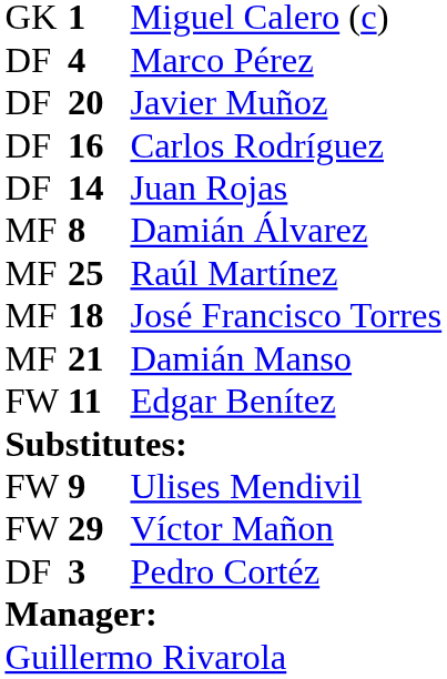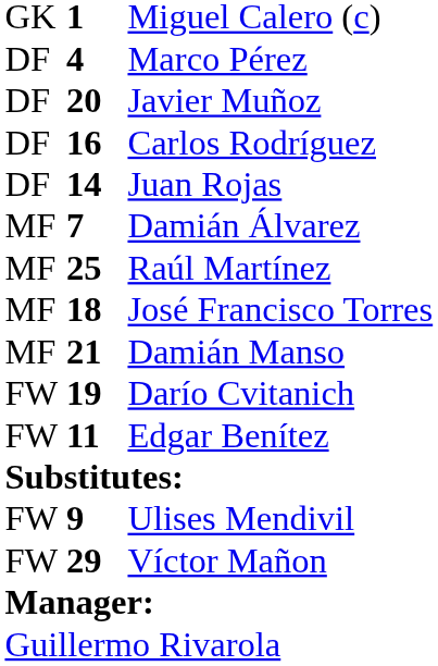 <table style="font-size:90%; margin:0.2em auto;" cellspacing="0" cellpadding="0">
 <tr>
 <th width="25"></th>
 <th width="25"></th>
 </tr>
 <tr>
 <td>GK</td>
 <td><strong>1</strong></td>
 <td> <a href='#'>Miguel Calero</a> (<a href='#'>c</a>)</td>
 </tr>
 <tr>
 <td>DF</td>
 <td><strong>4</strong></td>
 <td> <a href='#'>Marco Pérez</a></td>
 </tr>
 <tr>
 <td>DF</td>
 <td><strong>20</strong></td>
 <td> <a href='#'>Javier Muñoz</a></td>
 </tr>
 <tr>
 <td>DF</td>
 <td><strong>16</strong></td>
 <td> <a href='#'>Carlos Rodríguez</a></td>
 </tr>
 <tr>
 <td>DF</td>
 <td><strong>14</strong></td>
 <td> <a href='#'>Juan Rojas</a></td>
 <td></td>
 <td></td>
 </tr>
 <tr>
 <td>MF</td>
-<td><strong>8</strong></td>
+<td><strong>7</strong></td>
 <td> <a href='#'>Damián Álvarez</a></td>
 </tr>
 <tr>
 <td>MF</td>
 <td><strong>25</strong></td>
 <td> <a href='#'>Raúl Martínez</a></td>
 </tr>
 <tr>
 <td>MF</td>
 <td><strong>18</strong></td>
 <td> <a href='#'>José Francisco Torres</a></td>
 <td></td>
 <td></td>
 </tr>
 <tr>
 <td>MF</td>
 <td><strong>21</strong></td>
 <td> <a href='#'>Damián Manso</a></td>
+</tr>
+<tr>
+<td>FW</td>
+<td><strong>19</strong></td>
+<td> <a href='#'>Darío Cvitanich</a></td>
+<td></td>
+<td></td>
 </tr>
 <tr>
 <td>FW</td>
 <td><strong>11</strong></td>
 <td> <a href='#'>Edgar Benítez</a></td>
 <td></td>
 </tr>
 <tr>
 <td colspan=3><strong>Substitutes:</strong></td>
 </tr>
 <tr>
 <td>FW</td>
 <td><strong>9</strong></td>
 <td> <a href='#'>Ulises Mendivil</a></td>
 <td></td>
 <td></td>
 </tr>
 <tr>
 <td>FW</td>
 <td><strong>29</strong></td>
 <td> <a href='#'>Víctor Mañon</a></td>
 <td></td>
 <td></td>
 </tr>
 <tr>
-<td>DF</td>
-<td><strong>3</strong></td>
-<td> <a href='#'>Pedro Cortéz</a></td>
-<td></td>
-<td></td>
-</tr>
-<tr>
 <td colspan=3><strong>Manager:</strong></td>
 </tr>
 <tr>
 <td colspan=4> <a href='#'>Guillermo Rivarola</a></td>
 </tr>
 </table>
